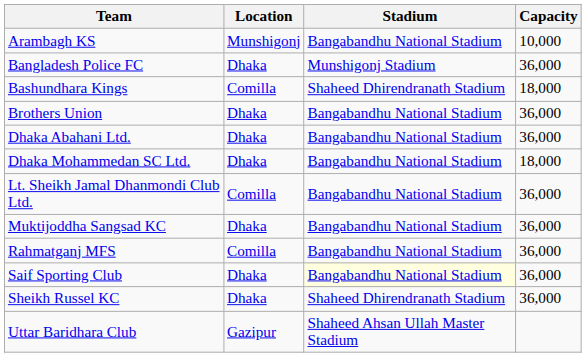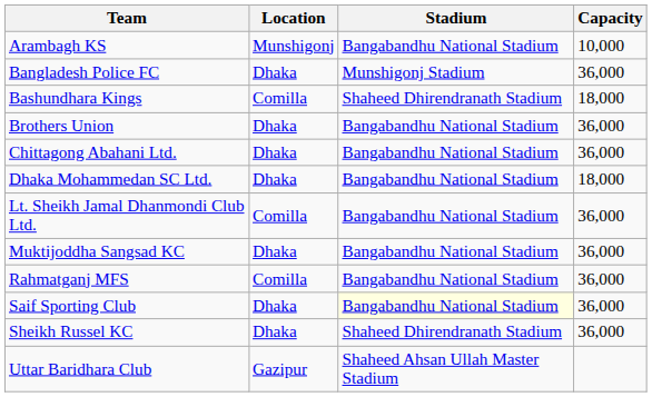 <table class="wikitable sortable">
 <tr>
 <th>Team</th>
 <th>Location</th>
 <th>Stadium</th>
 <th>Capacity</th>
 </tr>
 <tr>
 <td><a href='#'>Arambagh KS</a></td>
 <td><a href='#'>Munshigonj</a></td>
 <td><a href='#'>Bangabandhu National Stadium</a></td>
 <td>10,000</td>
 </tr>
 <tr>
 <td><a href='#'>Bangladesh Police FC</a></td>
 <td><a href='#'>Dhaka</a></td>
 <td><a href='#'>Munshigonj Stadium</a></td>
 <td>36,000</td>
 </tr>
 <tr>
 <td><a href='#'>Bashundhara Kings</a></td>
 <td><a href='#'>Comilla</a></td>
 <td><a href='#'>Shaheed Dhirendranath Stadium</a></td>
 <td>18,000</td>
 </tr>
 <tr>
 <td><a href='#'>Brothers Union</a></td>
 <td><a href='#'>Dhaka</a></td>
 <td><a href='#'>Bangabandhu National Stadium</a></td>
 <td>36,000</td>
 </tr>
 <tr>
-<td><a href='#'>Dhaka Abahani Ltd.</a></td>
+<td><a href='#'>Chittagong Abahani Ltd.</a></td>
 <td><a href='#'>Dhaka</a></td>
 <td><a href='#'>Bangabandhu National Stadium</a></td>
 <td>36,000</td>
 </tr>
 <tr>
 <td><a href='#'>Dhaka Mohammedan SC Ltd.</a></td>
 <td><a href='#'>Dhaka</a></td>
 <td><a href='#'>Bangabandhu National Stadium</a></td>
 <td>18,000</td>
 </tr>
 <tr>
 <td><a href='#'>Lt. Sheikh Jamal Dhanmondi Club Ltd.</a></td>
 <td><a href='#'>Comilla</a></td>
 <td><a href='#'>Bangabandhu National Stadium</a></td>
 <td>36,000</td>
 </tr>
 <tr>
 <td><a href='#'>Muktijoddha Sangsad KC</a></td>
 <td><a href='#'>Dhaka</a></td>
 <td><a href='#'>Bangabandhu National Stadium</a></td>
 <td>36,000</td>
 </tr>
 <tr>
 <td><a href='#'>Rahmatganj MFS</a></td>
 <td><a href='#'>Comilla</a></td>
 <td><a href='#'>Bangabandhu National Stadium</a></td>
 <td>36,000</td>
 </tr>
 <tr>
 <td><a href='#'>Saif Sporting Club</a></td>
 <td><a href='#'>Dhaka</a></td>
 <td style="background: lightyellow;"><a href='#'>Bangabandhu National Stadium</a></td>
 <td>36,000</td>
 </tr>
 <tr>
 <td><a href='#'>Sheikh Russel KC</a></td>
 <td><a href='#'>Dhaka</a></td>
 <td><a href='#'>Shaheed Dhirendranath Stadium</a></td>
 <td>36,000</td>
 </tr>
 <tr>
 <td><a href='#'>Uttar Baridhara Club</a></td>
 <td><a href='#'>Gazipur</a></td>
 <td><a href='#'>Shaheed Ahsan Ullah Master Stadium</a></td>
 <td></td>
 </tr>
 </table>
